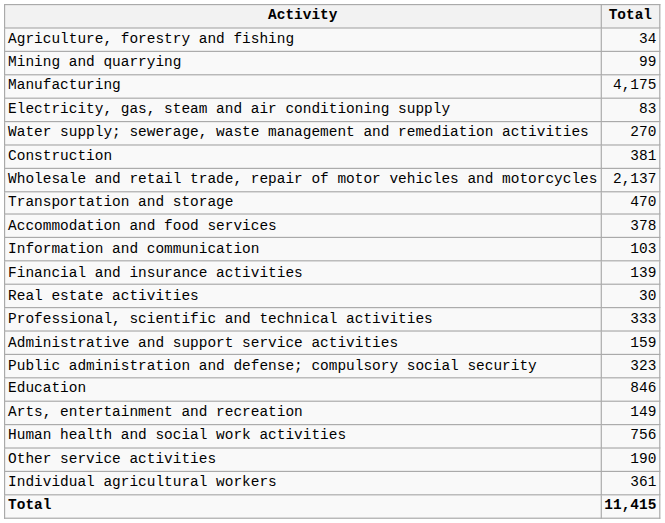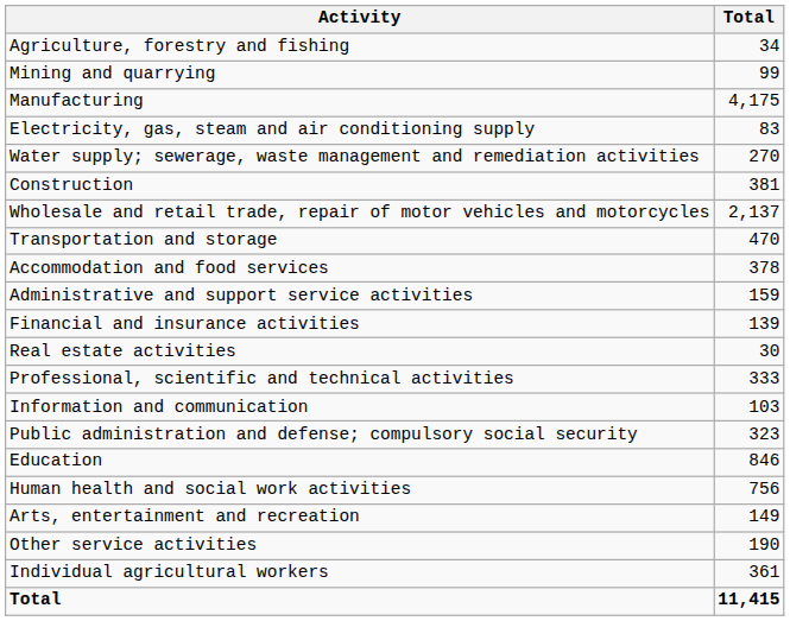 <table class="wikitable sortable" style="font-size:95%;">
 <tr>
 <th>Activity</th>
 <th>Total</th>
 </tr>
 <tr>
 <td>Agriculture, forestry and fishing</td>
 <td align="right">34</td>
 </tr>
 <tr>
 <td>Mining and quarrying</td>
 <td align="right">99</td>
 </tr>
 <tr>
 <td>Manufacturing</td>
 <td align="right">4,175</td>
 </tr>
 <tr>
 <td>Electricity, gas, steam and air conditioning supply</td>
 <td align="right">83</td>
 </tr>
 <tr>
 <td>Water supply; sewerage, waste management and remediation activities</td>
 <td align="right">270</td>
 </tr>
 <tr>
 <td>Construction</td>
 <td align="right">381</td>
 </tr>
 <tr>
 <td>Wholesale and retail trade, repair of motor vehicles and motorcycles</td>
 <td align="right">2,137</td>
 </tr>
 <tr>
 <td>Transportation and storage</td>
 <td align="right">470</td>
 </tr>
 <tr>
 <td>Accommodation and food services</td>
 <td align="right">378</td>
 </tr>
 <tr>
-<td>Information and communication</td>
-<td align="right">103</td>
+<td>Administrative and support service activities</td>
+<td align="right">159</td>
 </tr>
 <tr>
 <td>Financial and insurance activities</td>
 <td align="right">139</td>
 </tr>
 <tr>
 <td>Real estate activities</td>
 <td align="right">30</td>
 </tr>
 <tr>
 <td>Professional, scientific and technical activities</td>
 <td align="right">333</td>
 </tr>
 <tr>
-<td>Administrative and support service activities</td>
-<td align="right">159</td>
+<td>Information and communication</td>
+<td align="right">103</td>
 </tr>
 <tr>
 <td>Public administration and defense; compulsory social security</td>
 <td align="right">323</td>
 </tr>
 <tr>
 <td>Education</td>
 <td align="right">846</td>
 </tr>
 <tr>
+<td>Human health and social work activities</td>
+<td align="right">756</td>
+</tr>
+<tr>
 <td>Arts, entertainment and recreation</td>
 <td align="right">149</td>
-</tr>
-<tr>
-<td>Human health and social work activities</td>
-<td align="right">756</td>
 </tr>
 <tr>
 <td>Other service activities</td>
 <td align="right">190</td>
 </tr>
 <tr>
 <td>Individual agricultural workers</td>
 <td align="right">361</td>
 </tr>
 <tr class="sortbottom">
 <td><strong>Total</strong></td>
 <td align="right"><strong>11,415</strong></td>
 </tr>
 </table>
